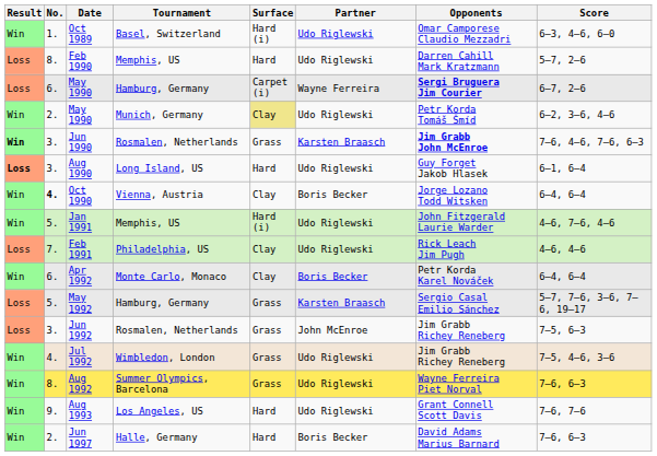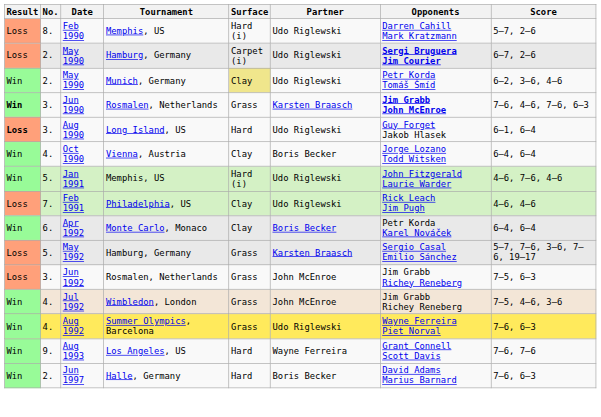 <table class="sortable wikitable">
 <tr>
 <th style="width:40px">Result</th>
 <th>No.</th>
 <th width=65>Date</th>
 <th width=200>Tournament</th>
 <th>Surface</th>
 <th width=180>Partner</th>
 <th width=180>Opponents</th>
 <th width=180>Score</th>
 </tr>
 <tr>
-<td style="background:#98fb98;">Win</td>
-<td>1.</td>
-<td><a href='#'>Oct 1989</a></td>
-<td><a href='#'>Basel</a>, Switzerland</td>
-<td>Hard (i)</td>
-<td> <a href='#'>Udo Riglewski</a></td>
-<td> <a href='#'>Omar Camporese</a><br> <a href='#'>Claudio Mezzadri</a></td>
-<td>6–3, 4–6, 6–0</td>
-</tr>
-<tr>
 <td style="background:#ffa07a;">Loss</td>
 <td>8.</td>
 <td><a href='#'>Feb 1990</a></td>
 <td><a href='#'>Memphis</a>, US</td>
-<td>Hard</td>
+<td>Hard (i)</td>
 <td> Udo Riglewski</td>
 <td> <a href='#'>Darren Cahill</a><br> <a href='#'>Mark Kratzmann</a></td>
 <td>5–7, 2–6</td>
 </tr>
 <tr bgcolor=e9e9e9>
 <td style="background:#ffa07a;">Loss</td>
-<td>6.</td>
+<td>2.</td>
 <td><a href='#'>May 1990</a></td>
 <td><a href='#'>Hamburg</a>, Germany</td>
 <td>Carpet (i)</td>
-<td> Wayne Ferreira</td>
+<td> Udo Riglewski</td>
 <td><strong> <a href='#'>Sergi Bruguera</a><br> <a href='#'>Jim Courier</a></strong></td>
 <td>6–7, 2–6</td>
 </tr>
 <tr>
 <td style="background:#98fb98;">Win</td>
 <td>2.</td>
 <td><a href='#'>May 1990</a></td>
 <td><a href='#'>Munich</a>, Germany</td>
 <td style="background: khaki;">Clay</td>
 <td> Udo Riglewski</td>
 <td> <a href='#'>Petr Korda</a><br> <a href='#'>Tomáš Šmíd</a></td>
 <td>6–2, 3–6, 4–6</td>
 </tr>
 <tr>
 <td style="background:#98fb98;"><strong>Win</strong></td>
 <td>3.</td>
 <td><a href='#'>Jun 1990</a></td>
 <td><a href='#'>Rosmalen</a>, Netherlands</td>
 <td>Grass</td>
 <td> <a href='#'>Karsten Braasch</a></td>
 <td><strong> <a href='#'>Jim Grabb</a><br> <a href='#'>John McEnroe</a></strong></td>
 <td>7–6, 4–6, 7–6, 6–3</td>
 </tr>
 <tr>
 <td style="background:#ffa07a;"><strong>Loss</strong></td>
 <td>3.</td>
 <td><a href='#'>Aug 1990</a></td>
 <td><a href='#'>Long Island</a>, US</td>
 <td>Hard</td>
 <td> Udo Riglewski</td>
 <td> <a href='#'>Guy Forget</a><br> Jakob Hlasek</td>
 <td>6–1, 6–4</td>
 </tr>
 <tr>
 <td style="background:#98fb98;">Win</td>
-<td><strong>4.</strong></td>
+<td>4.</td>
 <td><a href='#'>Oct 1990</a></td>
 <td><a href='#'>Vienna</a>, Austria</td>
 <td>Clay</td>
 <td> Boris Becker</td>
 <td> <a href='#'>Jorge Lozano</a><br> <a href='#'>Todd Witsken</a></td>
 <td>6–4, 6–4</td>
 </tr>
 <tr bgcolor=d4f1c5>
 <td style="background:#98fb98;">Win</td>
 <td>5.</td>
 <td><a href='#'>Jan 1991</a></td>
 <td>Memphis, US</td>
 <td>Hard (i)</td>
 <td> Udo Riglewski</td>
 <td> <a href='#'>John Fitzgerald</a><br> <a href='#'>Laurie Warder</a></td>
 <td>4–6, 7–6, 4–6</td>
 </tr>
 <tr bgcolor=d4f1c5>
 <td style="background:#ffa07a;">Loss</td>
 <td>7.</td>
 <td><a href='#'>Feb 1991</a></td>
 <td><a href='#'>Philadelphia</a>, US</td>
 <td>Clay</td>
 <td> Udo Riglewski</td>
 <td> <a href='#'>Rick Leach</a><br> <a href='#'>Jim Pugh</a></td>
 <td>4–6, 4–6</td>
 </tr>
 <tr bgcolor=e9e9e9>
 <td style="background:#98fb98;">Win</td>
 <td>6.</td>
 <td><a href='#'>Apr 1992</a></td>
 <td><a href='#'>Monte Carlo</a>, Monaco</td>
 <td>Clay</td>
 <td> <a href='#'>Boris Becker</a></td>
 <td> Petr Korda<br> <a href='#'>Karel Nováček</a></td>
 <td>6–4, 6–4</td>
 </tr>
 <tr bgcolor=e9e9e9>
 <td style="background:#ffa07a;">Loss</td>
 <td>5.</td>
 <td><a href='#'>May 1992</a></td>
 <td>Hamburg, Germany</td>
 <td>Grass</td>
 <td> <a href='#'>Karsten Braasch</a></td>
 <td> <a href='#'>Sergio Casal</a><br> <a href='#'>Emilio Sánchez</a></td>
 <td>5–7, 7–6, 3–6, 7–6, 19–17</td>
 </tr>
 <tr>
 <td style="background:#ffa07a;">Loss</td>
 <td>3.</td>
 <td><a href='#'>Jun 1992</a></td>
 <td>Rosmalen, Netherlands</td>
 <td>Grass</td>
 <td> John McEnroe</td>
 <td> Jim Grabb<br> <a href='#'>Richey Reneberg</a></td>
 <td>7–5, 6–3</td>
 </tr>
 <tr bgcolor=f3e6d7>
 <td style="background:#98fb98;">Win</td>
 <td>4.</td>
 <td><a href='#'>Jul 1992</a></td>
 <td><a href='#'>Wimbledon</a>, London</td>
 <td>Grass</td>
-<td> Udo Riglewski</td>
+<td> John McEnroe</td>
 <td> Jim Grabb<br> Richey Reneberg</td>
 <td>7–5, 4–6, 3–6</td>
 </tr>
 <tr bgcolor=#ffea5c>
 <td style="background:#98fb98;">Win</td>
-<td>8.</td>
+<td>4.</td>
 <td><a href='#'>Aug 1992</a></td>
 <td><a href='#'>Summer Olympics</a>, Barcelona</td>
 <td>Grass</td>
 <td> Udo Riglewski</td>
 <td> <a href='#'>Wayne Ferreira</a><br> <a href='#'>Piet Norval</a></td>
 <td>7–6, 6–3</td>
 </tr>
 <tr>
 <td style="background:#98fb98;">Win</td>
 <td>9.</td>
 <td><a href='#'>Aug 1993</a></td>
 <td><a href='#'>Los Angeles</a>, US</td>
 <td>Hard</td>
-<td> Udo Riglewski</td>
+<td> Wayne Ferreira</td>
 <td> <a href='#'>Grant Connell</a><br> <a href='#'>Scott Davis</a></td>
 <td>7–6, 7–6</td>
 </tr>
 <tr>
 <td style="background:#98fb98;">Win</td>
 <td>2.</td>
 <td><a href='#'>Jun 1997</a></td>
 <td><a href='#'>Halle</a>, Germany</td>
 <td>Hard</td>
 <td> Boris Becker</td>
 <td> <a href='#'>David Adams</a><br> <a href='#'>Marius Barnard</a></td>
 <td>7–6, 6–3</td>
 </tr>
 </table>
